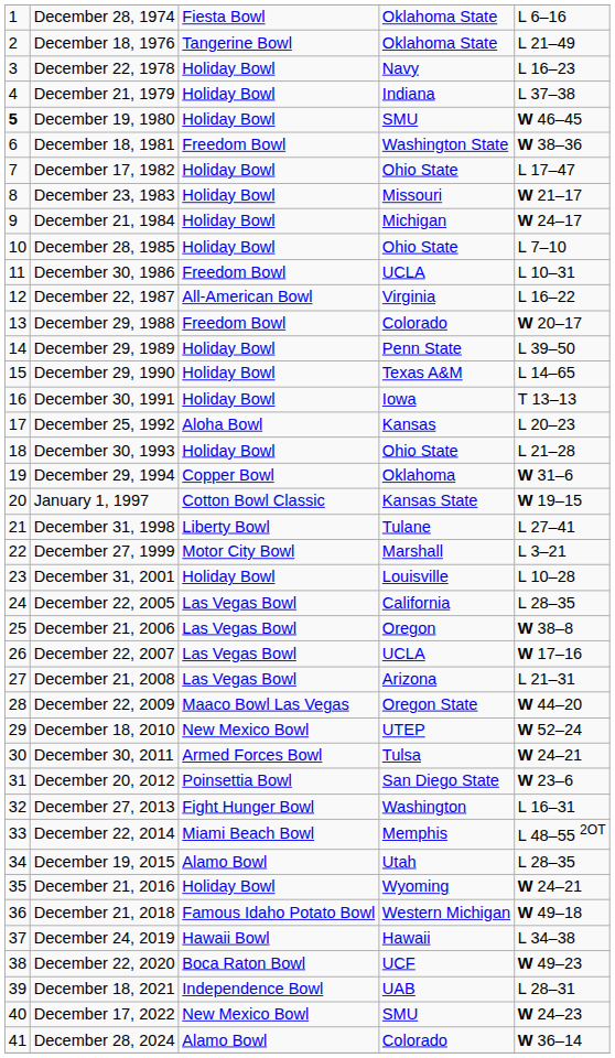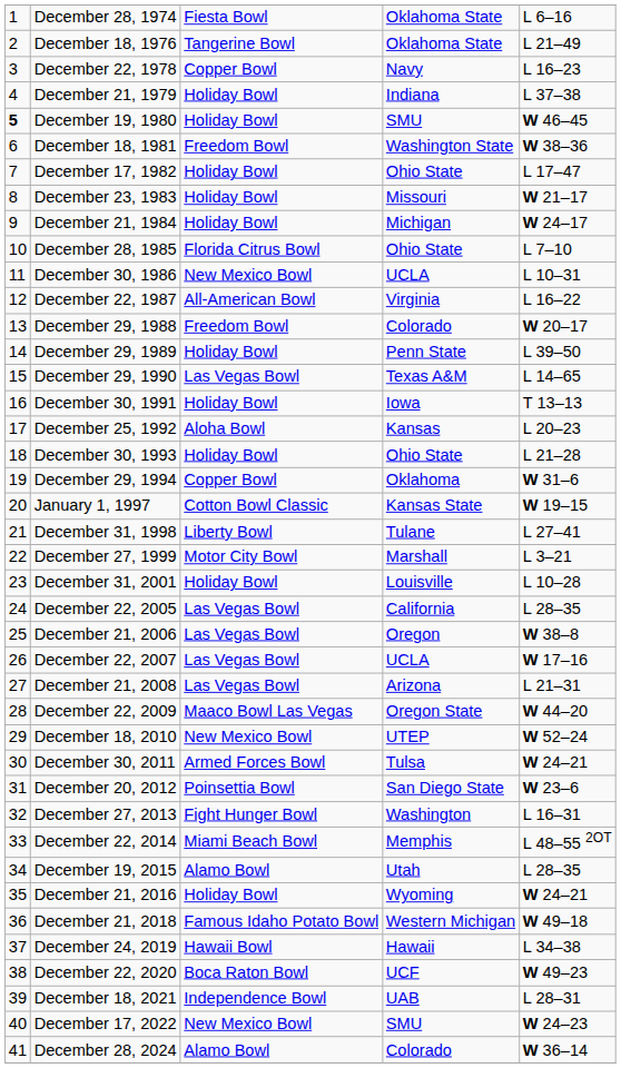 <table class="wikitable">
 <tr>
 </tr>
 <tr>
 <td>1</td>
 <td>December 28, 1974</td>
 <td><a href='#'>Fiesta Bowl</a></td>
 <td><a href='#'>Oklahoma State</a></td>
 <td>L 6–16</td>
 </tr>
 <tr>
 <td>2</td>
 <td>December 18, 1976</td>
 <td><a href='#'>Tangerine Bowl</a></td>
 <td><a href='#'>Oklahoma State</a></td>
 <td>L 21–49</td>
 </tr>
 <tr>
 <td>3</td>
 <td>December 22, 1978</td>
-<td><a href='#'>Holiday Bowl</a></td>
+<td><a href='#'>Copper Bowl</a></td>
 <td><a href='#'>Navy</a></td>
 <td>L 16–23</td>
 </tr>
 <tr>
 <td>4</td>
 <td>December 21, 1979</td>
 <td><a href='#'>Holiday Bowl</a></td>
 <td><a href='#'>Indiana</a></td>
 <td>L 37–38</td>
 </tr>
 <tr>
 <td><strong>5</strong></td>
 <td>December 19, 1980</td>
 <td><a href='#'>Holiday Bowl</a></td>
 <td><a href='#'>SMU</a></td>
 <td><strong>W</strong> 46–45</td>
 </tr>
 <tr>
 <td>6</td>
 <td>December 18, 1981</td>
 <td><a href='#'>Freedom Bowl</a></td>
 <td><a href='#'>Washington State</a></td>
 <td><strong>W</strong> 38–36</td>
 </tr>
 <tr>
 <td>7</td>
 <td>December 17, 1982</td>
 <td><a href='#'>Holiday Bowl</a></td>
 <td><a href='#'>Ohio State</a></td>
 <td>L 17–47</td>
 </tr>
 <tr>
 <td>8</td>
 <td>December 23, 1983</td>
 <td><a href='#'>Holiday Bowl</a></td>
 <td><a href='#'>Missouri</a></td>
 <td><strong>W</strong> 21–17</td>
 </tr>
 <tr>
 <td>9</td>
 <td>December 21, 1984</td>
 <td><a href='#'>Holiday Bowl</a></td>
 <td><a href='#'>Michigan</a></td>
 <td><strong>W</strong> 24–17</td>
 </tr>
 <tr>
 <td>10</td>
 <td>December 28, 1985</td>
-<td><a href='#'>Holiday Bowl</a></td>
+<td><a href='#'>Florida Citrus Bowl</a></td>
 <td><a href='#'>Ohio State</a></td>
 <td>L 7–10</td>
 </tr>
 <tr>
 <td>11</td>
 <td>December 30, 1986</td>
-<td><a href='#'>Freedom Bowl</a></td>
+<td><a href='#'>New Mexico Bowl</a></td>
 <td><a href='#'>UCLA</a></td>
 <td>L 10–31</td>
 </tr>
 <tr>
 <td>12</td>
 <td>December 22, 1987</td>
 <td><a href='#'>All-American Bowl</a></td>
 <td><a href='#'>Virginia</a></td>
 <td>L 16–22</td>
 </tr>
 <tr>
 <td>13</td>
 <td>December 29, 1988</td>
 <td><a href='#'>Freedom Bowl</a></td>
 <td><a href='#'>Colorado</a></td>
 <td><strong>W</strong> 20–17</td>
 </tr>
 <tr>
 <td>14</td>
 <td>December 29, 1989</td>
 <td><a href='#'>Holiday Bowl</a></td>
 <td><a href='#'>Penn State</a></td>
 <td>L  39–50</td>
 </tr>
 <tr>
 <td>15</td>
 <td>December 29, 1990</td>
-<td><a href='#'>Holiday Bowl</a></td>
+<td><a href='#'>Las Vegas Bowl</a></td>
 <td><a href='#'>Texas A&M</a></td>
 <td>L 14–65</td>
 </tr>
 <tr>
 <td>16</td>
 <td>December 30, 1991</td>
 <td><a href='#'>Holiday Bowl</a></td>
 <td><a href='#'>Iowa</a></td>
 <td>T 13–13</td>
 </tr>
 <tr>
 <td>17</td>
 <td>December 25, 1992</td>
 <td><a href='#'>Aloha Bowl</a></td>
 <td><a href='#'>Kansas</a></td>
 <td>L 20–23</td>
 </tr>
 <tr>
 <td>18</td>
 <td>December 30, 1993</td>
 <td><a href='#'>Holiday Bowl</a></td>
 <td><a href='#'>Ohio State</a></td>
 <td>L 21–28</td>
 </tr>
 <tr>
 <td>19</td>
 <td>December 29, 1994</td>
 <td><a href='#'>Copper Bowl</a></td>
 <td><a href='#'>Oklahoma</a></td>
 <td><strong>W</strong> 31–6</td>
 </tr>
 <tr>
 <td>20</td>
 <td>January 1, 1997</td>
 <td><a href='#'>Cotton Bowl Classic</a></td>
 <td><a href='#'>Kansas State</a></td>
 <td><strong>W</strong> 19–15</td>
 </tr>
 <tr>
 <td>21</td>
 <td>December 31, 1998</td>
 <td><a href='#'>Liberty Bowl</a></td>
 <td><a href='#'>Tulane</a></td>
 <td>L 27–41</td>
 </tr>
 <tr>
 <td>22</td>
 <td>December 27, 1999</td>
 <td><a href='#'>Motor City Bowl</a></td>
 <td><a href='#'>Marshall</a></td>
 <td>L 3–21</td>
 </tr>
 <tr>
 <td>23</td>
 <td>December 31, 2001</td>
 <td><a href='#'>Holiday Bowl</a></td>
 <td><a href='#'>Louisville</a></td>
 <td>L 10–28</td>
 </tr>
 <tr>
 <td>24</td>
 <td>December 22, 2005</td>
 <td><a href='#'>Las Vegas Bowl</a></td>
 <td><a href='#'>California</a></td>
 <td>L 28–35</td>
 </tr>
 <tr>
 <td>25</td>
 <td>December 21, 2006</td>
 <td><a href='#'>Las Vegas Bowl</a></td>
 <td><a href='#'>Oregon</a></td>
 <td><strong>W</strong> 38–8</td>
 </tr>
 <tr>
 <td>26</td>
 <td>December 22, 2007</td>
 <td><a href='#'>Las Vegas Bowl</a></td>
 <td><a href='#'>UCLA</a></td>
 <td><strong>W</strong> 17–16</td>
 </tr>
 <tr>
 <td>27</td>
 <td>December 21, 2008</td>
 <td><a href='#'>Las Vegas Bowl</a></td>
 <td><a href='#'>Arizona</a></td>
 <td>L 21–31</td>
 </tr>
 <tr>
 <td>28</td>
 <td>December 22, 2009</td>
 <td><a href='#'>Maaco Bowl Las Vegas</a></td>
 <td><a href='#'>Oregon State</a></td>
 <td><strong>W</strong> 44–20</td>
 </tr>
 <tr>
 <td>29</td>
 <td>December 18, 2010</td>
 <td><a href='#'>New Mexico Bowl</a></td>
 <td><a href='#'>UTEP</a></td>
 <td><strong>W</strong> 52–24</td>
 </tr>
 <tr>
 <td>30</td>
 <td>December 30, 2011</td>
 <td><a href='#'>Armed Forces Bowl</a></td>
 <td><a href='#'>Tulsa</a></td>
 <td><strong>W</strong> 24–21</td>
 </tr>
 <tr>
 <td>31</td>
 <td>December 20, 2012</td>
 <td><a href='#'>Poinsettia Bowl</a></td>
 <td><a href='#'>San Diego State</a></td>
 <td><strong>W</strong> 23–6</td>
 </tr>
 <tr>
 <td>32</td>
 <td>December 27, 2013</td>
 <td><a href='#'>Fight Hunger Bowl</a></td>
 <td><a href='#'>Washington</a></td>
 <td>L 16–31</td>
 </tr>
 <tr>
 <td>33</td>
 <td>December 22, 2014</td>
 <td><a href='#'>Miami Beach Bowl</a></td>
 <td><a href='#'>Memphis</a></td>
 <td>L 48–55 <sup>2OT</sup></td>
 </tr>
 <tr>
 <td>34</td>
 <td>December 19, 2015</td>
 <td><a href='#'>Alamo Bowl</a></td>
 <td><a href='#'>Utah</a></td>
 <td>L 28–35</td>
 </tr>
 <tr>
 <td>35</td>
 <td>December 21, 2016</td>
 <td><a href='#'>Holiday Bowl</a></td>
 <td><a href='#'>Wyoming</a></td>
 <td><strong>W</strong> 24–21</td>
 </tr>
 <tr>
 <td>36</td>
 <td>December 21, 2018</td>
 <td><a href='#'>Famous Idaho Potato Bowl</a></td>
 <td><a href='#'>Western Michigan</a></td>
 <td><strong>W</strong> 49–18</td>
 </tr>
 <tr>
 <td>37</td>
 <td>December 24, 2019</td>
 <td><a href='#'>Hawaii Bowl</a></td>
 <td><a href='#'>Hawaii</a></td>
 <td>L 34–38</td>
 </tr>
 <tr>
 <td>38</td>
 <td>December 22, 2020</td>
 <td><a href='#'>Boca Raton Bowl</a></td>
 <td><a href='#'>UCF</a></td>
 <td><strong>W</strong> 49–23</td>
 </tr>
 <tr>
 <td>39</td>
 <td>December 18, 2021</td>
 <td><a href='#'>Independence Bowl</a></td>
 <td><a href='#'>UAB</a></td>
 <td>L 28–31</td>
 </tr>
 <tr>
 <td>40</td>
 <td>December 17, 2022</td>
 <td><a href='#'>New Mexico Bowl</a></td>
 <td><a href='#'>SMU</a></td>
 <td><strong>W</strong> 24–23</td>
 </tr>
 <tr>
 <td>41</td>
 <td>December 28, 2024</td>
 <td><a href='#'>Alamo Bowl</a></td>
 <td><a href='#'>Colorado</a></td>
 <td><strong>W</strong> 36–14</td>
 </tr>
 <tr>
 </tr>
 </table>
